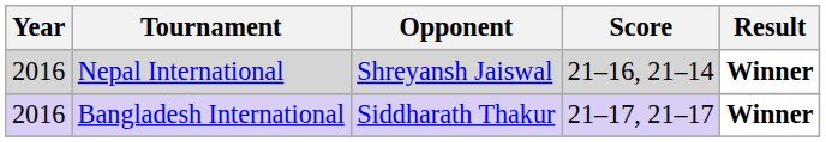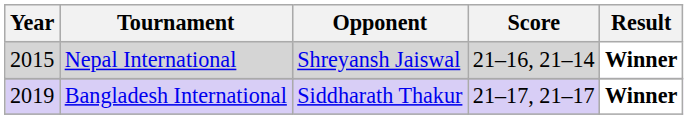 <table class="sortable wikitable" style="font-size: 90%;">
 <tr>
 <th>Year</th>
 <th>Tournament</th>
 <th>Opponent</th>
 <th>Score</th>
 <th>Result</th>
 </tr>
 <tr style="background:#D5D5D5">
-<td align="center">2016</td>
+<td align="center">2015</td>
 <td align="left"><a href='#'>Nepal International</a></td>
 <td align="left"> <a href='#'>Shreyansh Jaiswal</a></td>
 <td align="left">21–16, 21–14</td>
 <td style="text-align:left; background:white"> <strong>Winner</strong></td>
 </tr>
 <tr>
 </tr>
 <tr style="background:#D8CEF6">
-<td align="center">2016</td>
+<td align="center">2019</td>
 <td align="left"><a href='#'>Bangladesh International</a></td>
 <td align="left"> <a href='#'>Siddharath Thakur</a></td>
 <td align="left">21–17, 21–17</td>
 <td style="text-align:left; background:white"> <strong>Winner</strong></td>
 </tr>
 </table>
